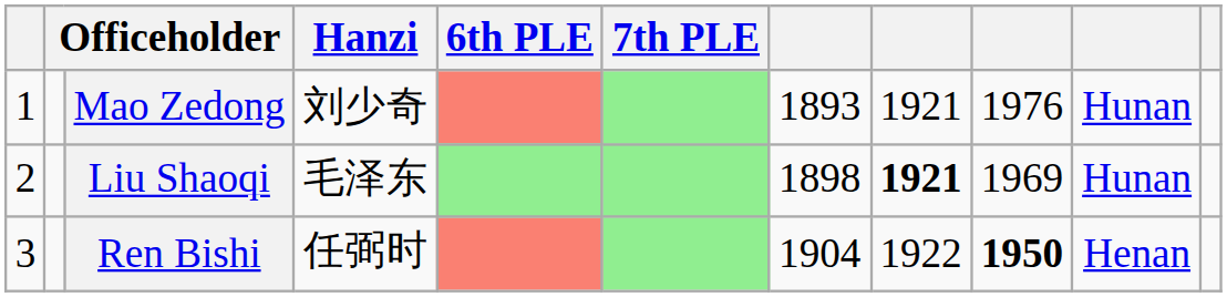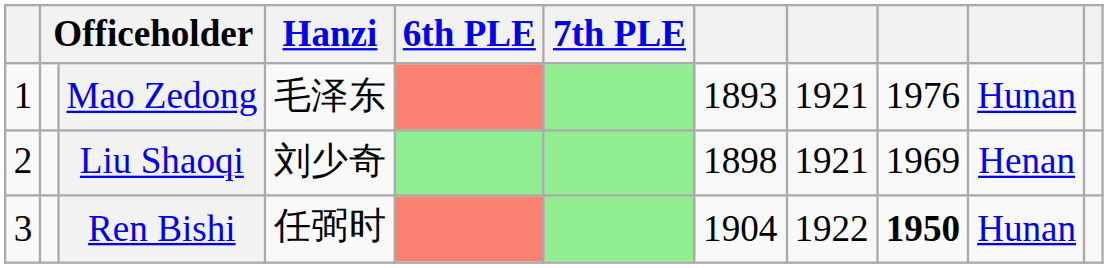 <table class="wikitable sortable" style=text-align:center>
 <tr>
 <th scope=col></th>
 <th scope=col colspan="2">Officeholder</th>
 <th scope=col><a href='#'>Hanzi</a></th>
 <th scope=col><a href='#'>6th PLE</a></th>
 <th scope=col><a href='#'>7th PLE</a></th>
 <th scope=col></th>
 <th scope=col></th>
 <th scope=col></th>
 <th scope=col></th>
 <th scope=col class="unsortable"></th>
 </tr>
 <tr>
 <td>1</td>
 <td></td>
 <th align="center" scope="row" style="font-weight:normal;"><a href='#'>Mao Zedong</a></th>
-<td data-sort-value="4">刘少奇</td>
+<td data-sort-value="4">毛泽东</td>
 <td bgcolor = Salmon></td>
 <td bgcolor = LightGreen></td>
 <td>1893</td>
 <td>1921</td>
 <td>1976</td>
 <td><a href='#'>Hunan</a></td>
 <td></td>
 </tr>
 <tr>
 <td>2</td>
 <td></td>
 <th align="center" scope="row" style="font-weight:normal;"><a href='#'>Liu Shaoqi</a></th>
-<td data-sort-value="4">毛泽东</td>
+<td data-sort-value="4">刘少奇</td>
 <td bgcolor = LightGreen></td>
 <td bgcolor = LightGreen></td>
 <td>1898</td>
-<td><strong>1921</strong></td>
+<td>1921</td>
 <td>1969</td>
-<td><a href='#'>Hunan</a></td>
+<td><a href='#'>Henan</a></td>
 <td></td>
 </tr>
 <tr>
 <td>3</td>
 <td></td>
 <th align="center" scope="row" style="font-weight:normal;"><a href='#'>Ren Bishi</a></th>
 <td data-sort-value="122">任弼时</td>
 <td bgcolor = Salmon></td>
 <td bgcolor = LightGreen></td>
 <td>1904</td>
 <td>1922</td>
 <td><strong>1950</strong></td>
-<td><a href='#'>Henan</a></td>
+<td><a href='#'>Hunan</a></td>
 <td></td>
 </tr>
 </table>
